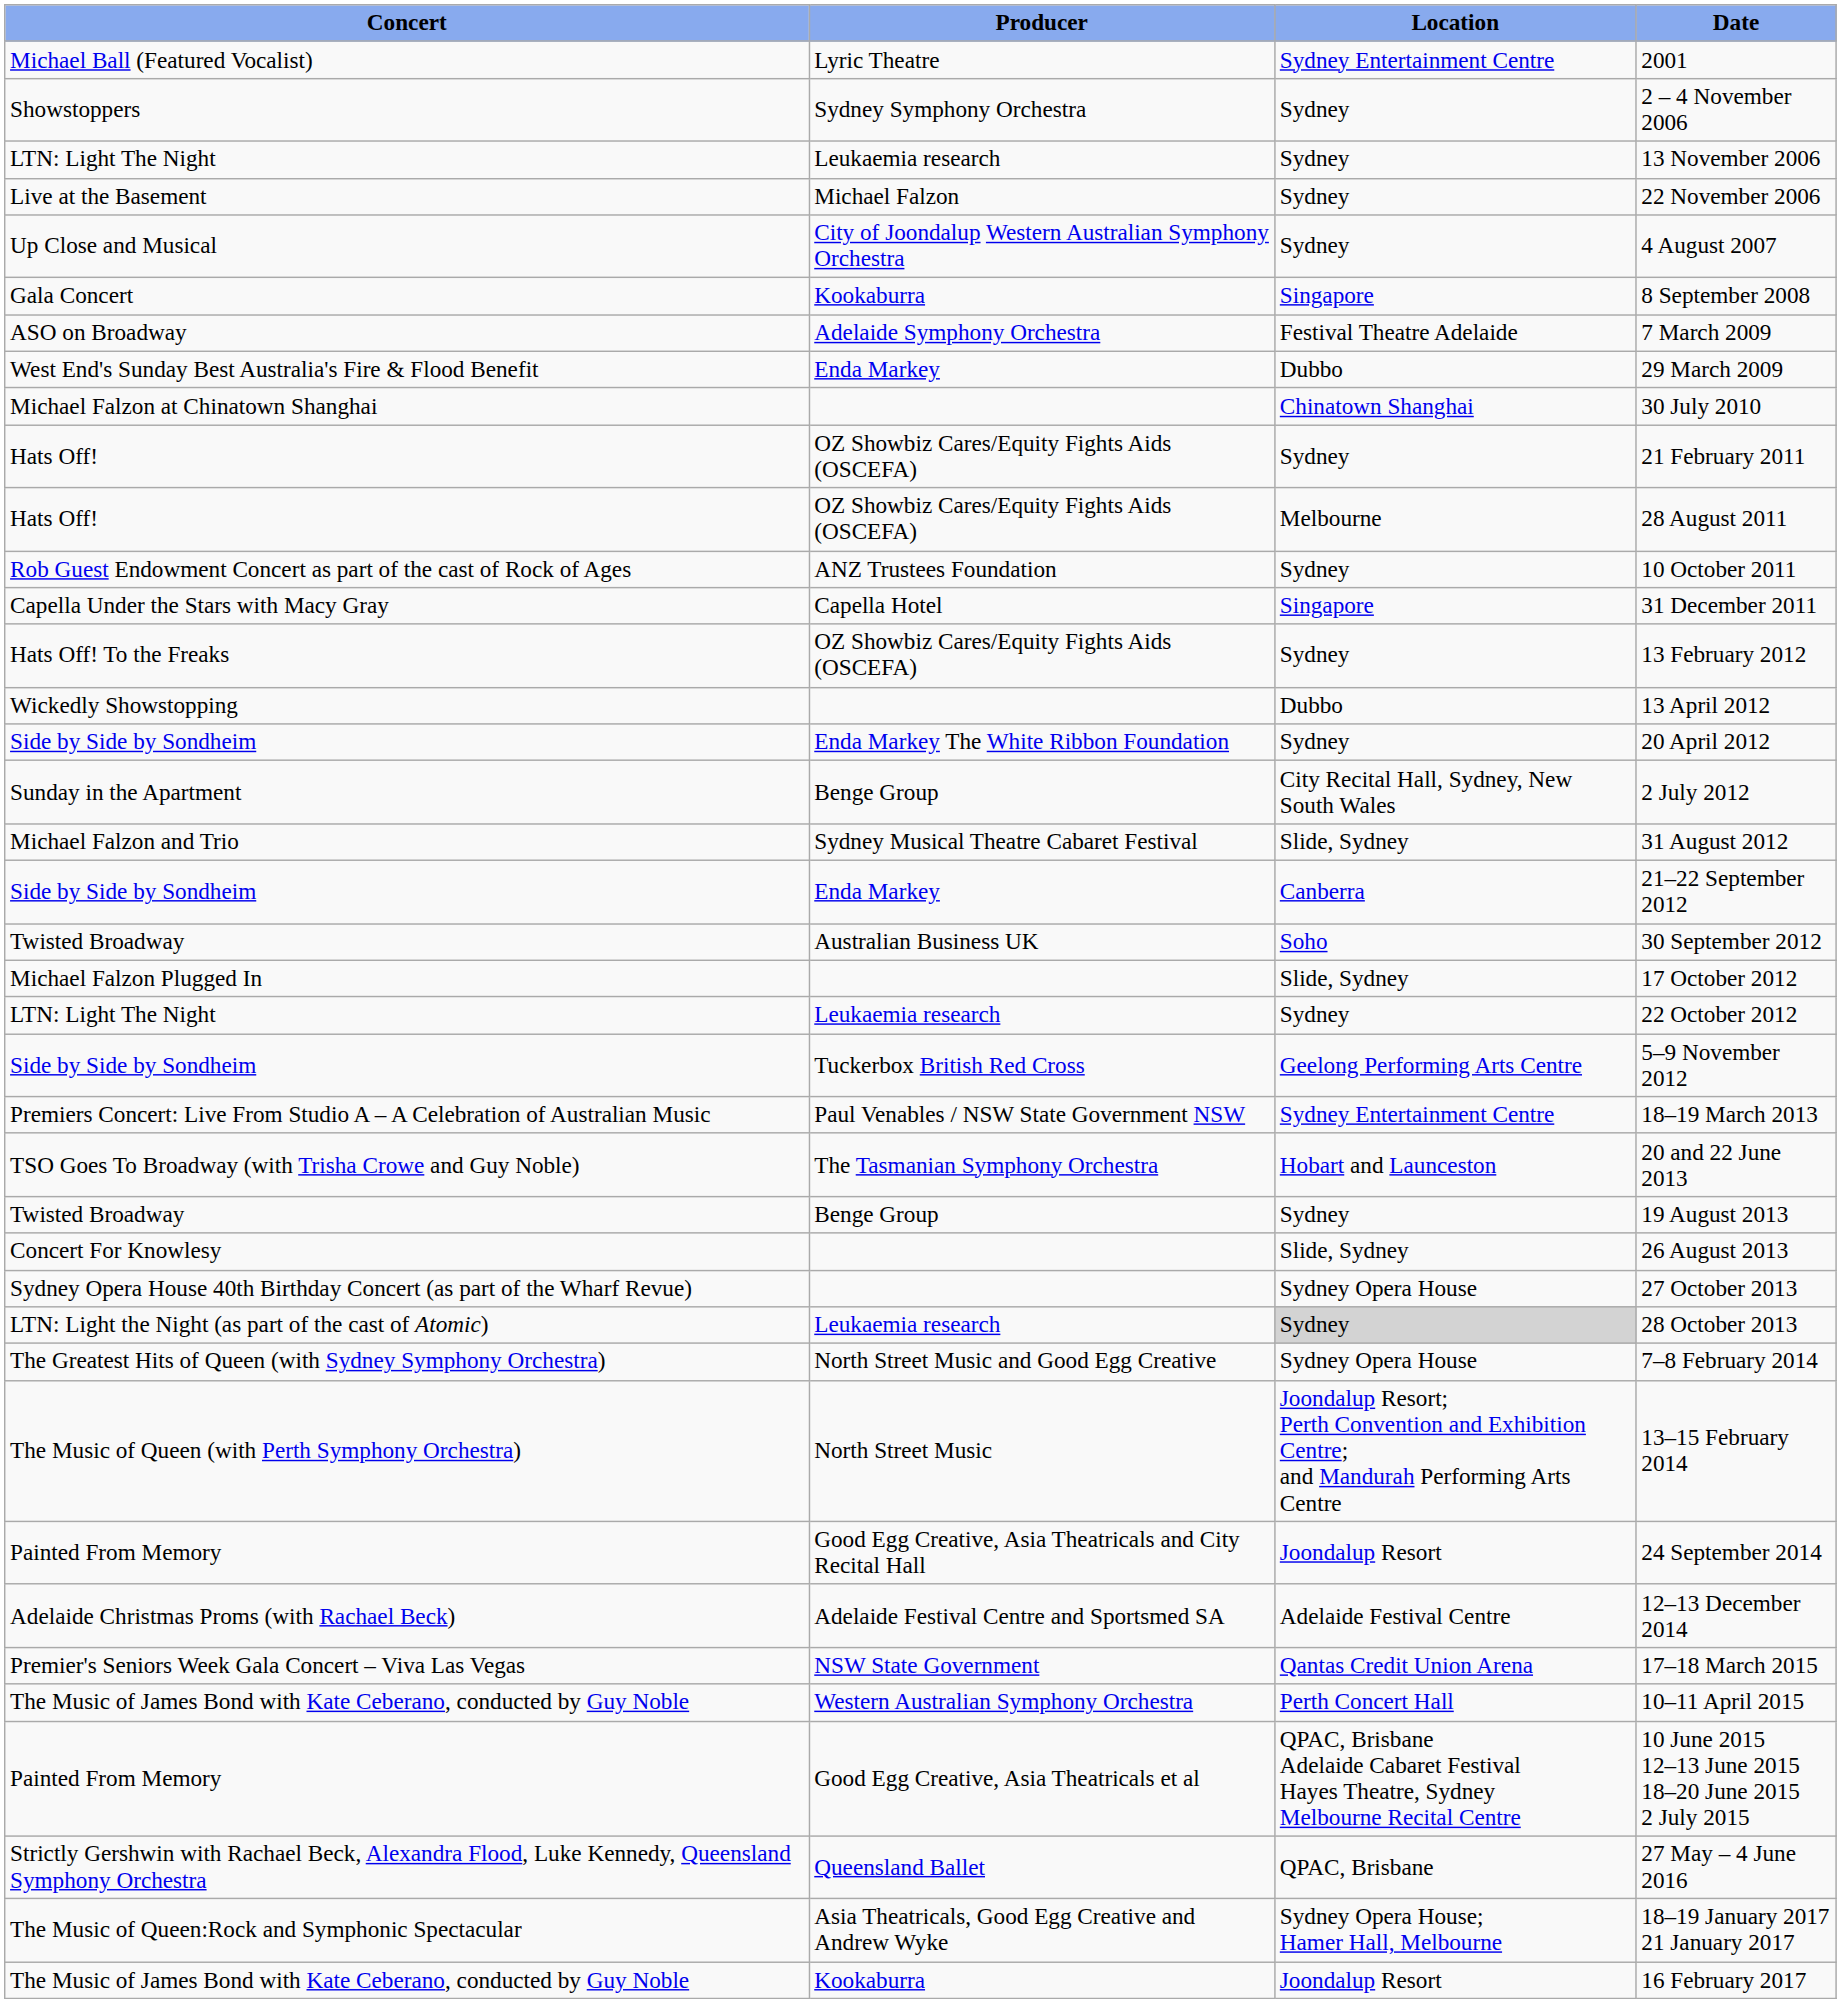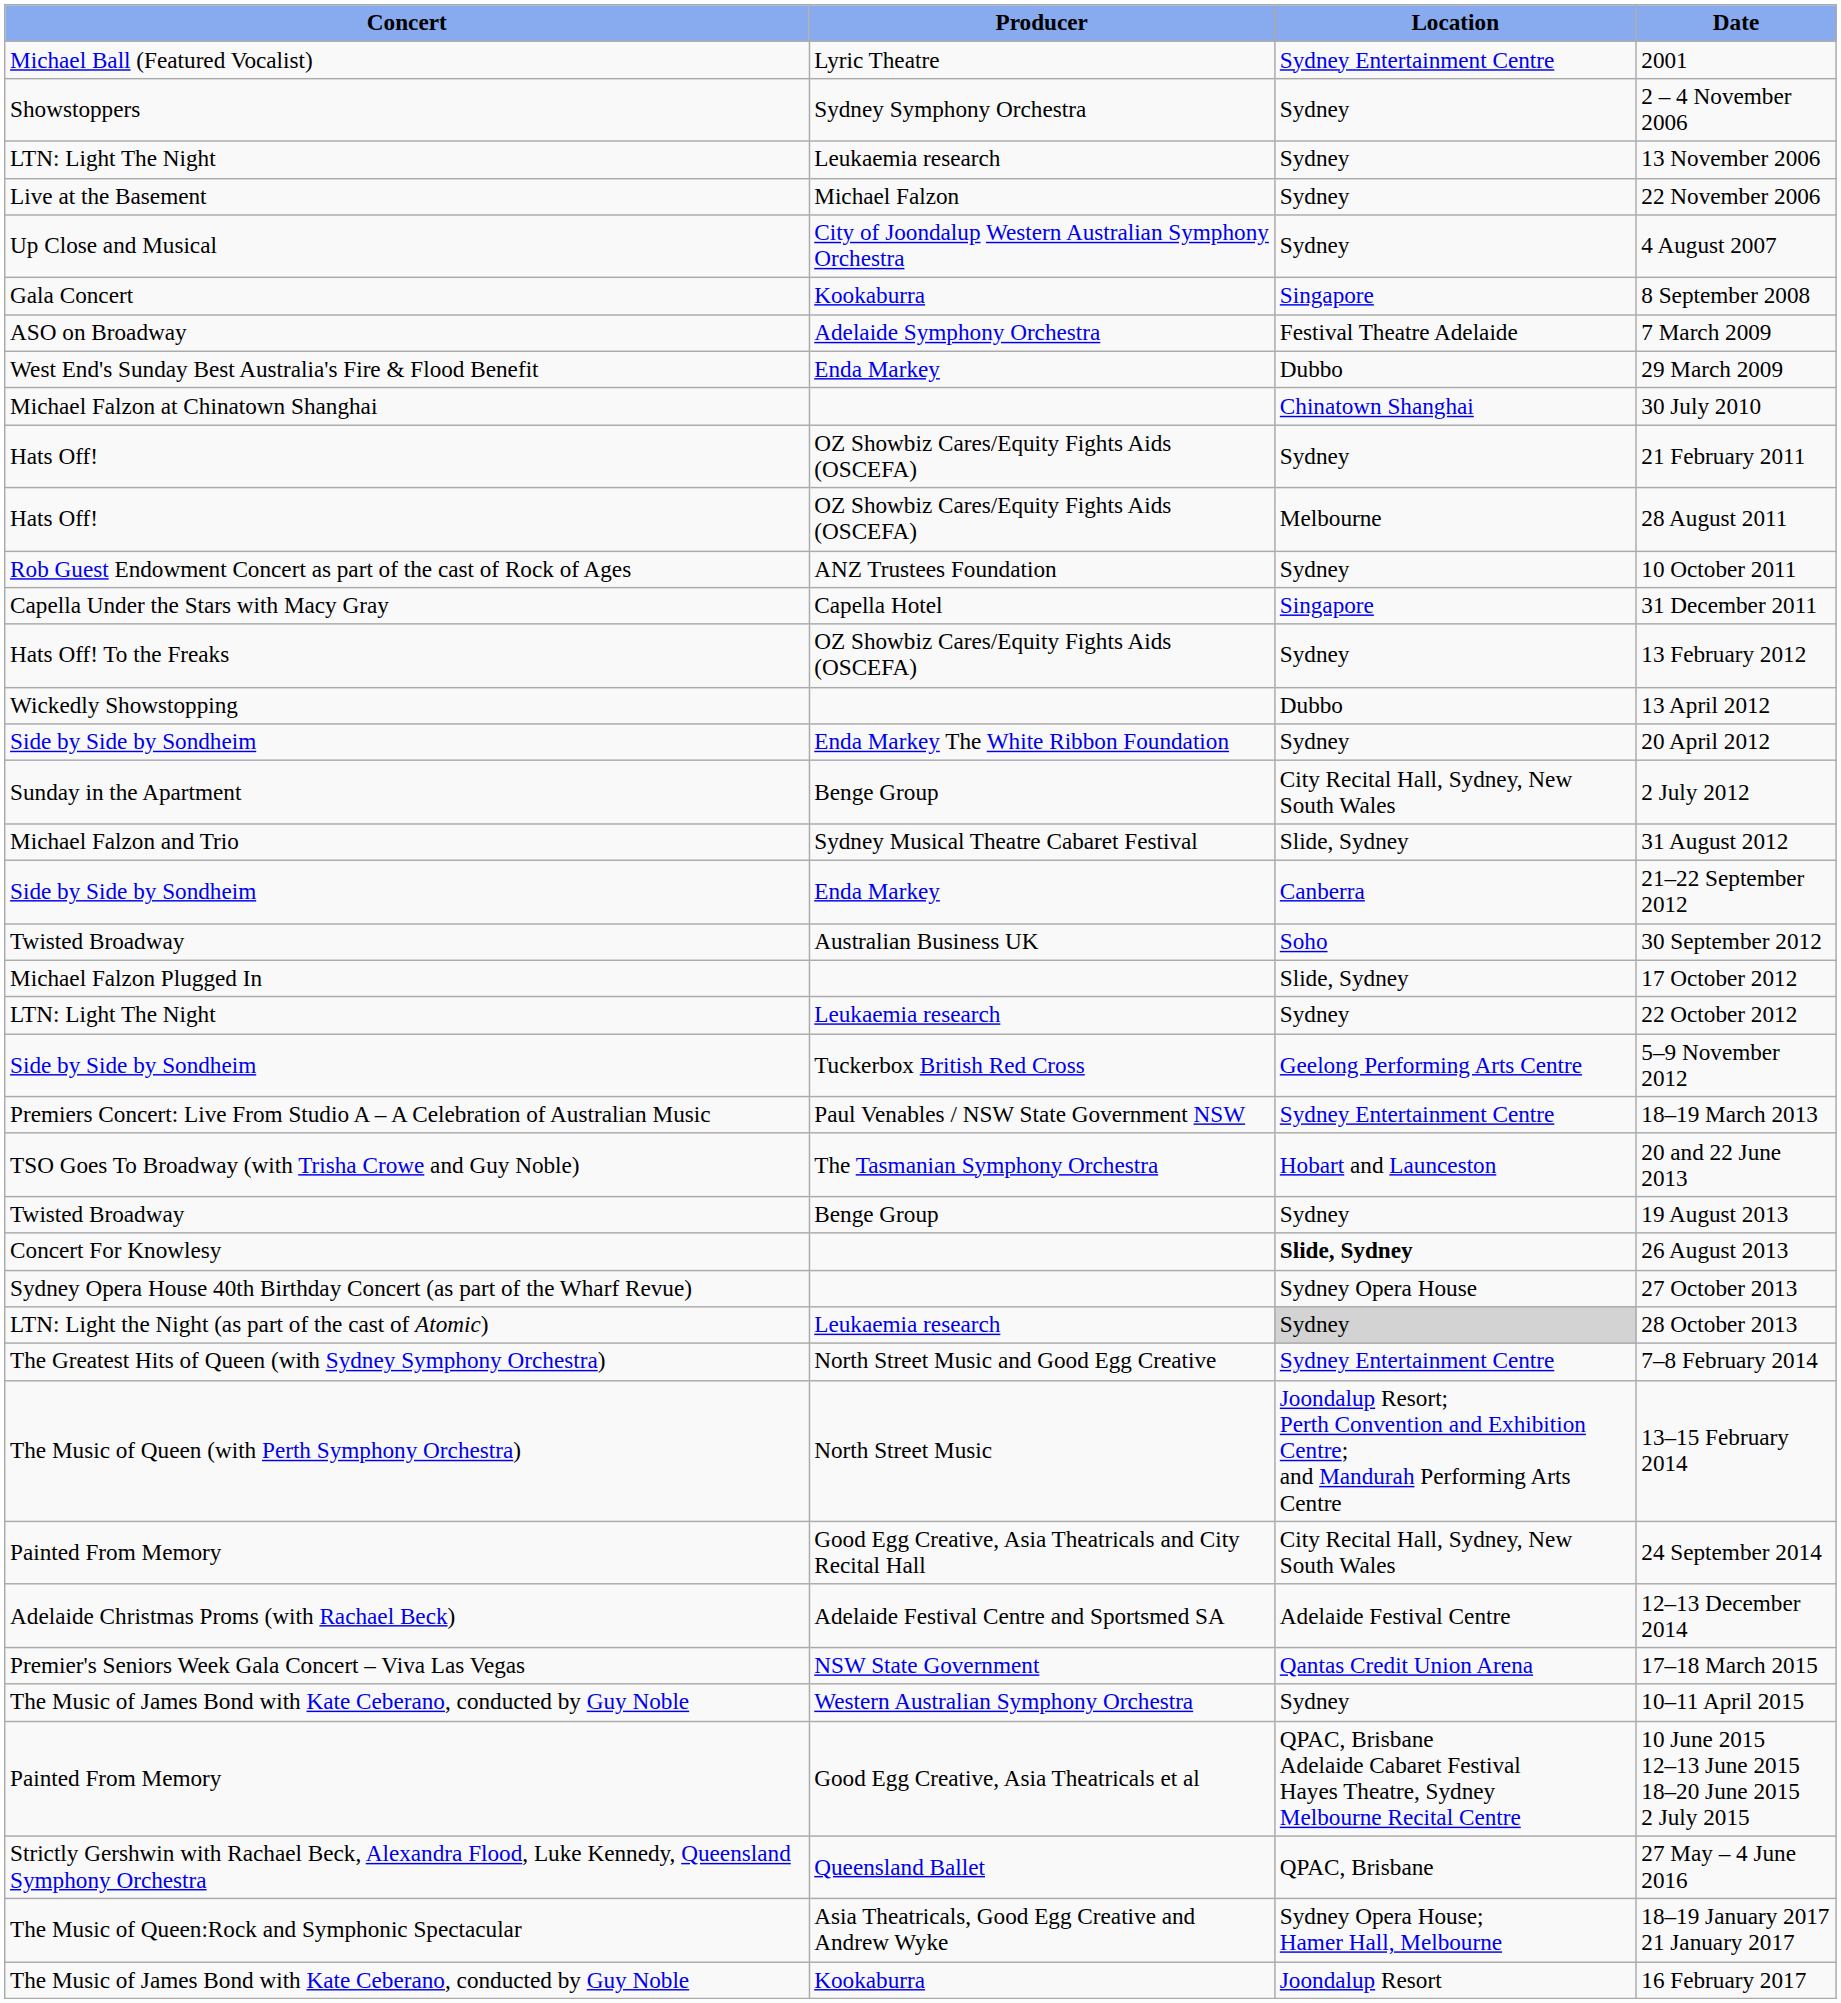 <table class="wikitable" style="width:100%; margin:1em auto 1em auto;">
 <tr>
 <th style="background:#88AAEE;">Concert</th>
 <th style="background:#88AAEE;">Producer</th>
 <th style="background:#88AAEE;">Location</th>
 <th style="background:#88AAEE;">Date</th>
 </tr>
 <tr>
 <td><a href='#'>Michael Ball</a> (Featured Vocalist)</td>
 <td>Lyric Theatre</td>
 <td><a href='#'>Sydney Entertainment Centre</a></td>
 <td>2001</td>
 </tr>
 <tr>
 <td>Showstoppers</td>
 <td>Sydney Symphony Orchestra</td>
 <td>Sydney</td>
 <td>2 – 4 November 2006</td>
 </tr>
 <tr>
 <td>LTN: Light The Night</td>
 <td>Leukaemia research</td>
 <td>Sydney</td>
 <td>13 November 2006</td>
 </tr>
 <tr>
 <td>Live at the Basement</td>
 <td>Michael Falzon</td>
 <td>Sydney</td>
 <td>22 November 2006</td>
 </tr>
 <tr>
 <td>Up Close and Musical</td>
 <td><a href='#'>City of Joondalup</a> <a href='#'>Western Australian Symphony Orchestra</a></td>
 <td>Sydney</td>
 <td>4 August 2007</td>
 </tr>
 <tr>
 <td>Gala Concert</td>
 <td><a href='#'>Kookaburra</a></td>
 <td><a href='#'>Singapore</a></td>
 <td>8 September 2008</td>
 </tr>
 <tr>
 <td>ASO on Broadway</td>
 <td><a href='#'>Adelaide Symphony Orchestra</a></td>
 <td>Festival Theatre Adelaide</td>
 <td>7 March 2009</td>
 </tr>
 <tr>
 <td>West End's Sunday Best Australia's Fire & Flood Benefit</td>
 <td><a href='#'>Enda Markey</a></td>
 <td>Dubbo</td>
 <td>29 March 2009</td>
 </tr>
 <tr>
 <td>Michael Falzon at Chinatown Shanghai</td>
 <td></td>
 <td><a href='#'>Chinatown Shanghai</a></td>
 <td>30 July 2010</td>
 </tr>
 <tr>
 <td>Hats Off!</td>
 <td>OZ Showbiz Cares/Equity Fights Aids (OSCEFA)</td>
 <td>Sydney</td>
 <td>21 February 2011</td>
 </tr>
 <tr>
 <td>Hats Off!</td>
 <td>OZ Showbiz Cares/Equity Fights Aids (OSCEFA)</td>
 <td>Melbourne</td>
 <td>28 August 2011</td>
 </tr>
 <tr>
 <td><a href='#'>Rob Guest</a> Endowment Concert as part of the cast of Rock of Ages</td>
 <td>ANZ Trustees Foundation</td>
 <td>Sydney</td>
 <td>10 October 2011</td>
 </tr>
 <tr>
 <td>Capella Under the Stars with Macy Gray</td>
 <td>Capella Hotel</td>
 <td><a href='#'>Singapore</a></td>
 <td>31 December 2011</td>
 </tr>
 <tr>
 <td>Hats Off! To the Freaks</td>
 <td>OZ Showbiz Cares/Equity Fights Aids (OSCEFA)</td>
 <td>Sydney</td>
 <td>13 February 2012</td>
 </tr>
 <tr>
 <td>Wickedly Showstopping</td>
 <td></td>
 <td>Dubbo</td>
 <td>13 April 2012</td>
 </tr>
 <tr>
 <td><a href='#'>Side by Side by Sondheim</a></td>
 <td><a href='#'>Enda Markey</a> The <a href='#'>White Ribbon Foundation</a></td>
 <td>Sydney</td>
 <td>20 April 2012</td>
 </tr>
 <tr>
 <td>Sunday in the Apartment</td>
 <td>Benge Group</td>
 <td>City Recital Hall, Sydney, New South Wales</td>
 <td>2 July 2012</td>
 </tr>
 <tr>
 <td>Michael Falzon and Trio</td>
 <td>Sydney Musical Theatre Cabaret Festival</td>
 <td>Slide, Sydney</td>
 <td>31 August 2012</td>
 </tr>
 <tr>
 <td><a href='#'>Side by Side by Sondheim</a></td>
 <td><a href='#'>Enda Markey</a></td>
 <td><a href='#'>Canberra</a></td>
 <td>21–22 September 2012</td>
 </tr>
 <tr>
 <td>Twisted Broadway</td>
 <td>Australian Business UK</td>
 <td><a href='#'>Soho</a></td>
 <td>30 September 2012</td>
 </tr>
 <tr>
 <td>Michael Falzon Plugged In</td>
 <td></td>
 <td>Slide, Sydney</td>
 <td>17 October 2012</td>
 </tr>
 <tr>
 <td>LTN: Light The Night</td>
 <td><a href='#'>Leukaemia research</a></td>
 <td>Sydney</td>
 <td>22 October 2012</td>
 </tr>
 <tr>
 <td><a href='#'>Side by Side by Sondheim</a></td>
 <td>Tuckerbox <a href='#'>British Red Cross</a></td>
 <td><a href='#'>Geelong Performing Arts Centre</a></td>
 <td>5–9 November 2012</td>
 </tr>
 <tr>
 <td>Premiers Concert: Live From Studio A – A Celebration of Australian Music</td>
 <td>Paul Venables / NSW State Government <a href='#'>NSW</a></td>
 <td><a href='#'>Sydney Entertainment Centre</a></td>
 <td>18–19 March 2013</td>
 </tr>
 <tr>
 <td>TSO Goes To Broadway (with <a href='#'>Trisha Crowe</a> and Guy Noble)</td>
 <td>The <a href='#'>Tasmanian Symphony Orchestra</a></td>
 <td><a href='#'>Hobart</a> and <a href='#'>Launceston</a></td>
 <td>20 and 22 June 2013</td>
 </tr>
 <tr>
 <td>Twisted Broadway</td>
 <td>Benge Group</td>
 <td>Sydney</td>
 <td>19 August 2013</td>
 </tr>
 <tr>
 <td>Concert For Knowlesy</td>
 <td></td>
-<td>Slide, Sydney</td>
+<td><strong>Slide, Sydney</strong></td>
 <td>26 August 2013</td>
 </tr>
 <tr>
 <td>Sydney Opera House 40th Birthday Concert (as part of the Wharf Revue)</td>
 <td></td>
 <td>Sydney Opera House</td>
 <td>27 October 2013</td>
 </tr>
 <tr>
 <td>LTN: Light the Night (as part of the cast of <em>Atomic</em>)</td>
 <td><a href='#'>Leukaemia research</a></td>
 <td style="background: lightgrey;">Sydney</td>
 <td>28 October 2013</td>
 </tr>
 <tr>
 <td>The Greatest Hits of Queen (with <a href='#'>Sydney Symphony Orchestra</a>)</td>
 <td>North Street Music and Good Egg Creative</td>
-<td>Sydney Opera House</td>
+<td><a href='#'>Sydney Entertainment Centre</a></td>
 <td>7–8 February 2014</td>
 </tr>
 <tr>
 <td>The Music of Queen (with <a href='#'>Perth Symphony Orchestra</a>)</td>
 <td>North Street Music</td>
 <td><a href='#'>Joondalup</a> Resort; <br><a href='#'>Perth Convention and Exhibition Centre</a>;<br> and <a href='#'>Mandurah</a> Performing Arts Centre</td>
 <td>13–15 February 2014</td>
 </tr>
 <tr>
 <td>Painted From Memory</td>
 <td>Good Egg Creative, Asia Theatricals and City Recital Hall</td>
-<td><a href='#'>Joondalup</a> Resort</td>
+<td>City Recital Hall, Sydney, New South Wales</td>
 <td>24 September 2014</td>
 </tr>
 <tr>
 <td>Adelaide Christmas Proms (with <a href='#'>Rachael Beck</a>)</td>
 <td>Adelaide Festival Centre and Sportsmed SA</td>
 <td>Adelaide Festival Centre</td>
 <td>12–13 December 2014</td>
 </tr>
 <tr>
 <td>Premier's Seniors Week Gala Concert – Viva Las Vegas</td>
 <td><a href='#'>NSW State Government</a></td>
 <td><a href='#'>Qantas Credit Union Arena</a></td>
 <td>17–18 March 2015</td>
 </tr>
 <tr>
 <td>The Music of James Bond with <a href='#'>Kate Ceberano</a>, conducted by <a href='#'>Guy Noble</a></td>
 <td><a href='#'>Western Australian Symphony Orchestra</a></td>
-<td><a href='#'>Perth Concert Hall</a></td>
+<td>Sydney</td>
 <td>10–11 April 2015</td>
 </tr>
 <tr>
 <td>Painted From Memory</td>
 <td>Good Egg Creative, Asia Theatricals et al</td>
 <td>QPAC, Brisbane <br> Adelaide Cabaret Festival <br>Hayes Theatre, Sydney <br> <a href='#'>Melbourne Recital Centre</a></td>
 <td>10 June 2015 <br>12–13 June 2015 <br>18–20 June 2015 <br> 2 July 2015</td>
 </tr>
 <tr>
 <td>Strictly Gershwin with Rachael Beck, <a href='#'>Alexandra Flood</a>, Luke Kennedy, <a href='#'>Queensland Symphony Orchestra</a></td>
 <td><a href='#'>Queensland Ballet</a></td>
 <td>QPAC, Brisbane</td>
 <td>27 May – 4 June 2016</td>
 </tr>
 <tr>
 <td>The Music of Queen:Rock and Symphonic Spectacular</td>
 <td>Asia Theatricals, Good Egg Creative and Andrew Wyke</td>
 <td>Sydney Opera House; <br><a href='#'>Hamer Hall, Melbourne</a></td>
 <td>18–19 January 2017 <br> 21 January 2017</td>
 </tr>
 <tr>
 <td>The Music of James Bond with <a href='#'>Kate Ceberano</a>, conducted by <a href='#'>Guy Noble</a></td>
 <td><a href='#'>Kookaburra</a></td>
 <td><a href='#'>Joondalup</a> Resort</td>
 <td>16 February 2017</td>
 </tr>
 </table>
